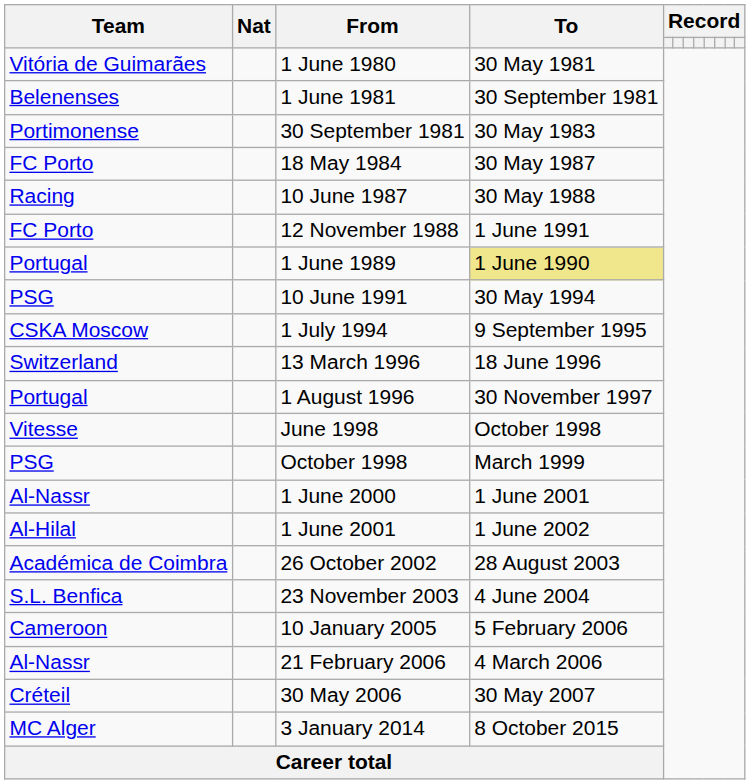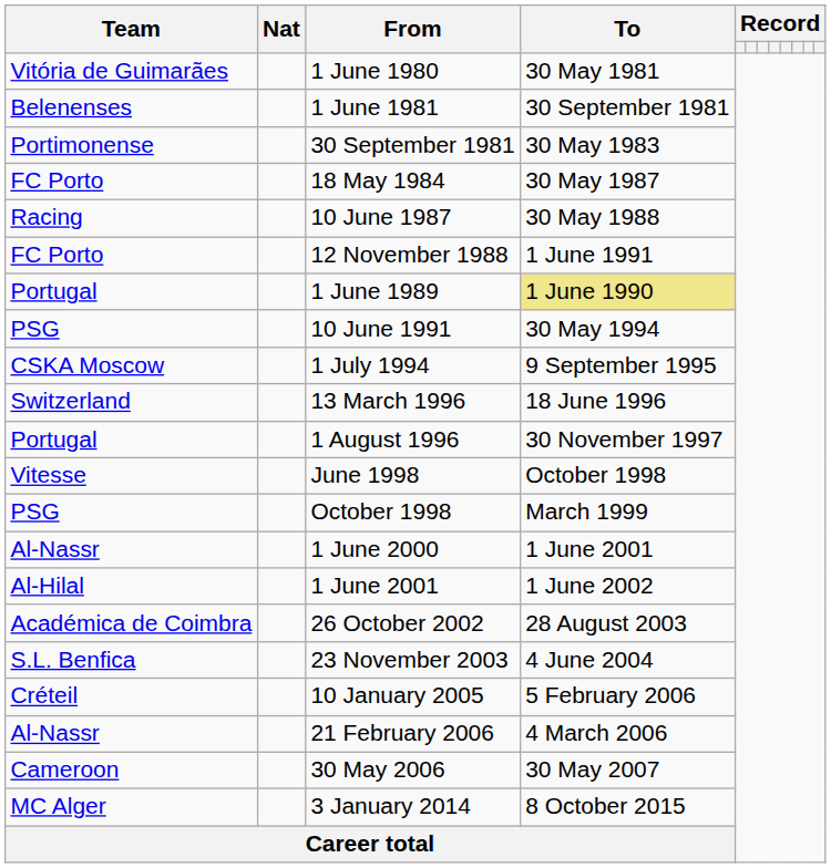 <table class="wikitable" style="text-align: center">
 <tr>
 <th rowspan=2>Team</th>
 <th rowspan=2>Nat</th>
 <th rowspan=2>From</th>
 <th rowspan=2>To</th>
 <th colspan="8">Record</th>
 </tr>
 <tr>
 <th></th>
 <th></th>
 <th></th>
 <th></th>
 <th></th>
 <th></th>
 <th></th>
 <th></th>
 </tr>
 <tr>
 <td align=left><a href='#'>Vitória de Guimarães</a></td>
 <td></td>
 <td align=left>1 June 1980</td>
 <td align=left>30 May 1981<br></td>
 </tr>
 <tr>
 <td align=left><a href='#'>Belenenses</a></td>
 <td></td>
 <td align=left>1 June 1981</td>
 <td align=left>30 September 1981<br></td>
 </tr>
 <tr>
 <td align=left><a href='#'>Portimonense</a></td>
 <td></td>
 <td align=left>30 September 1981</td>
 <td align=left>30 May 1983<br></td>
 </tr>
 <tr>
 <td align=left><a href='#'>FC Porto</a></td>
 <td></td>
 <td align=left>18 May 1984</td>
 <td align=left>30 May 1987<br></td>
 </tr>
 <tr>
 <td align=left><a href='#'>Racing</a></td>
 <td></td>
 <td align=left>10 June 1987</td>
 <td align=left>30 May 1988<br></td>
 </tr>
 <tr>
 <td align=left><a href='#'>FC Porto</a></td>
 <td></td>
 <td align=left>12 November 1988</td>
 <td align=left>1 June 1991<br></td>
 </tr>
 <tr>
 <td align=left><a href='#'>Portugal</a></td>
 <td></td>
 <td align=left>1 June 1989</td>
 <td align=left style="background: khaki;">1 June 1990<br></td>
 </tr>
 <tr>
 <td align=left><a href='#'>PSG</a></td>
 <td></td>
 <td align=left>10 June 1991</td>
 <td align=left>30 May 1994<br></td>
 </tr>
 <tr>
 <td align=left><a href='#'>CSKA Moscow</a></td>
 <td></td>
 <td align=left>1 July 1994</td>
 <td align=left>9 September 1995<br></td>
 </tr>
 <tr>
 <td align=left><a href='#'>Switzerland</a></td>
 <td></td>
 <td align=left>13 March 1996</td>
 <td align=left>18 June 1996<br></td>
 </tr>
 <tr>
 <td align=left><a href='#'>Portugal</a></td>
 <td></td>
 <td align=left>1 August 1996</td>
 <td align=left>30 November 1997<br></td>
 </tr>
 <tr>
 <td align=left><a href='#'>Vitesse</a></td>
 <td></td>
 <td align=left>June 1998</td>
 <td align=left>October 1998<br></td>
 </tr>
 <tr>
 <td align=left><a href='#'>PSG</a></td>
 <td></td>
 <td align=left>October 1998</td>
 <td align=left>March 1999<br></td>
 </tr>
 <tr>
 <td align=left><a href='#'>Al-Nassr</a></td>
 <td></td>
 <td align=left>1 June 2000</td>
 <td align=left>1 June 2001<br></td>
 </tr>
 <tr>
 <td align=left><a href='#'>Al-Hilal</a></td>
 <td></td>
 <td align=left>1 June 2001</td>
 <td align=left>1 June 2002<br></td>
 </tr>
 <tr>
 <td align=left><a href='#'>Académica de Coimbra</a></td>
 <td></td>
 <td align=left>26 October 2002</td>
 <td align=left>28 August 2003<br></td>
 </tr>
 <tr>
 <td align=left><a href='#'>S.L. Benfica</a></td>
 <td></td>
 <td align=left>23 November 2003</td>
 <td align=left>4 June 2004<br></td>
 </tr>
 <tr>
-<td align=left><a href='#'>Cameroon</a></td>
+<td align=left><a href='#'>Créteil</a></td>
 <td></td>
 <td align=left>10 January 2005</td>
 <td align=left>5 February 2006<br></td>
 </tr>
 <tr>
 <td align=left><a href='#'>Al-Nassr</a></td>
 <td></td>
 <td align=left>21 February 2006</td>
 <td align=left>4 March 2006<br></td>
 </tr>
 <tr>
-<td align=left><a href='#'>Créteil</a></td>
+<td align=left><a href='#'>Cameroon</a></td>
 <td></td>
 <td align=left>30 May 2006</td>
 <td align=left>30 May 2007<br></td>
 </tr>
 <tr>
 <td align=left><a href='#'>MC Alger</a></td>
 <td></td>
 <td align=left>3 January 2014</td>
 <td align=left>8 October 2015<br></td>
 </tr>
 <tr>
 <th colspan=4>Career total<br></th>
 </tr>
 </table>
